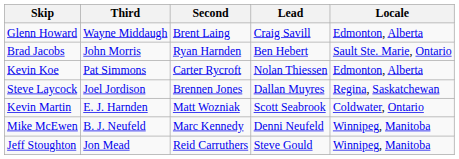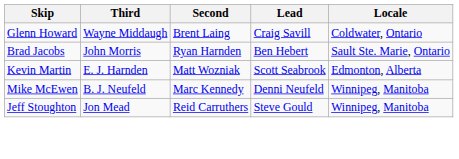 <table class="wikitable">
 <tr>
 <th scope="col">Skip</th>
 <th scope="col">Third</th>
 <th scope="col">Second</th>
 <th scope="col">Lead</th>
 <th scope="col">Locale</th>
 </tr>
 <tr>
 <td><a href='#'>Glenn Howard</a></td>
 <td><a href='#'>Wayne Middaugh</a></td>
 <td><a href='#'>Brent Laing</a></td>
 <td><a href='#'>Craig Savill</a></td>
-<td> <a href='#'>Edmonton</a>, <a href='#'>Alberta</a></td>
+<td> <a href='#'>Coldwater</a>, <a href='#'>Ontario</a></td>
 </tr>
 <tr>
 <td><a href='#'>Brad Jacobs</a></td>
 <td><a href='#'>John Morris</a></td>
 <td><a href='#'>Ryan Harnden</a></td>
 <td><a href='#'>Ben Hebert</a></td>
 <td> <a href='#'>Sault Ste. Marie</a>, <a href='#'>Ontario</a></td>
 </tr>
 <tr>
-<td><a href='#'>Kevin Koe</a></td>
-<td><a href='#'>Pat Simmons</a></td>
-<td><a href='#'>Carter Rycroft</a></td>
-<td><a href='#'>Nolan Thiessen</a></td>
-<td> <a href='#'>Edmonton</a>, <a href='#'>Alberta</a></td>
-</tr>
-<tr>
-<td><a href='#'>Steve Laycock</a></td>
-<td><a href='#'>Joel Jordison</a></td>
-<td><a href='#'>Brennen Jones</a></td>
-<td><a href='#'>Dallan Muyres</a></td>
-<td> <a href='#'>Regina</a>, <a href='#'>Saskatchewan</a></td>
-</tr>
-<tr>
 <td><a href='#'>Kevin Martin</a></td>
 <td><a href='#'>E. J. Harnden</a></td>
 <td><a href='#'>Matt Wozniak</a></td>
 <td><a href='#'>Scott Seabrook</a></td>
-<td> <a href='#'>Coldwater</a>, <a href='#'>Ontario</a></td>
+<td> <a href='#'>Edmonton</a>, <a href='#'>Alberta</a></td>
 </tr>
 <tr>
 <td><a href='#'>Mike McEwen</a></td>
 <td><a href='#'>B. J. Neufeld</a></td>
 <td><a href='#'>Marc Kennedy</a></td>
 <td><a href='#'>Denni Neufeld</a></td>
 <td> <a href='#'>Winnipeg</a>, <a href='#'>Manitoba</a></td>
 </tr>
 <tr>
 <td><a href='#'>Jeff Stoughton</a></td>
 <td><a href='#'>Jon Mead</a></td>
 <td><a href='#'>Reid Carruthers</a></td>
 <td><a href='#'>Steve Gould</a></td>
 <td> <a href='#'>Winnipeg</a>, <a href='#'>Manitoba</a></td>
 </tr>
 </table>
